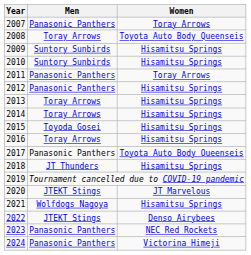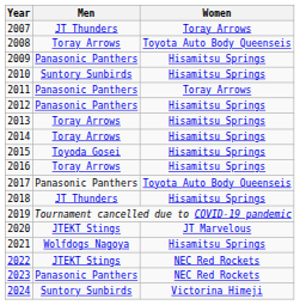 <table class="wikitable">
 <tr>
 <th>Year</th>
 <th>Men</th>
 <th>Women</th>
 </tr>
 <tr align="center">
 <td>2007</td>
-<td><a href='#'>Panasonic Panthers</a></td>
+<td><a href='#'>JT Thunders</a></td>
 <td><a href='#'>Toray Arrows</a></td>
 </tr>
 <tr align="center">
 <td>2008</td>
 <td><a href='#'>Toray Arrows</a></td>
 <td><a href='#'>Toyota Auto Body Queenseis</a></td>
 </tr>
 <tr align="center">
 <td>2009</td>
-<td><a href='#'>Suntory Sunbirds</a></td>
+<td><a href='#'>Panasonic Panthers</a></td>
 <td><a href='#'>Hisamitsu Springs</a></td>
 </tr>
 <tr align="center">
 <td>2010</td>
 <td><a href='#'>Suntory Sunbirds</a></td>
 <td><a href='#'>Hisamitsu Springs</a></td>
 </tr>
 <tr align="center">
 <td>2011</td>
 <td><a href='#'>Panasonic Panthers</a></td>
 <td><a href='#'>Toray Arrows</a></td>
 </tr>
 <tr align="center">
 <td>2012</td>
 <td><a href='#'>Panasonic Panthers</a></td>
 <td><a href='#'>Hisamitsu Springs</a></td>
 </tr>
 <tr align="center">
 <td>2013</td>
 <td><a href='#'>Toray Arrows</a></td>
 <td><a href='#'>Hisamitsu Springs</a></td>
 </tr>
 <tr align="center">
 <td>2014</td>
 <td><a href='#'>Toray Arrows</a></td>
 <td><a href='#'>Hisamitsu Springs</a></td>
 </tr>
 <tr align="center">
 <td>2015</td>
 <td><a href='#'>Toyoda Gosei</a></td>
 <td><a href='#'>Hisamitsu Springs</a></td>
 </tr>
 <tr align="center">
 <td>2016</td>
 <td><a href='#'>Toray Arrows</a></td>
 <td><a href='#'>Hisamitsu Springs</a></td>
 </tr>
 <tr align="center">
 <td>2017</td>
 <td>Panasonic Panthers</td>
 <td><a href='#'>Toyota Auto Body Queenseis</a></td>
 </tr>
 <tr align="center">
 <td>2018</td>
 <td><a href='#'>JT Thunders</a></td>
 <td><a href='#'>Hisamitsu Springs</a></td>
 </tr>
 <tr align="center">
 <td>2019</td>
 <td colspan=2><em>Tournament cancelled due to <a href='#'>COVID-19 pandemic</a></em></td>
 </tr>
 <tr align="center">
 <td>2020</td>
 <td><a href='#'>JTEKT Stings</a></td>
 <td><a href='#'>JT Marvelous</a></td>
 </tr>
 <tr align="center">
 <td>2021</td>
 <td><a href='#'>Wolfdogs Nagoya</a></td>
 <td><a href='#'>Hisamitsu Springs</a></td>
 </tr>
 <tr align="center">
 <td><a href='#'>2022</a></td>
 <td><a href='#'>JTEKT Stings</a></td>
-<td><a href='#'>Denso Airybees</a></td>
+<td><a href='#'>NEC Red Rockets</a></td>
 </tr>
 <tr align="center">
 <td><a href='#'>2023</a></td>
 <td><a href='#'>Panasonic Panthers</a></td>
 <td><a href='#'>NEC Red Rockets</a></td>
 </tr>
 <tr align="center">
 <td><a href='#'>2024</a></td>
-<td><a href='#'>Panasonic Panthers</a></td>
+<td><a href='#'>Suntory Sunbirds</a></td>
 <td><a href='#'>Victorina Himeji</a></td>
 </tr>
 </table>
